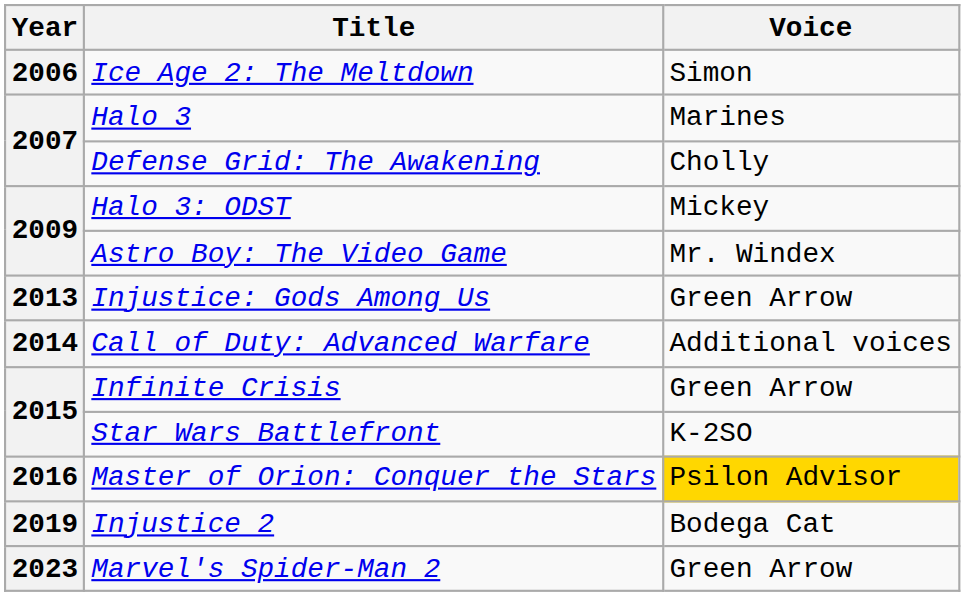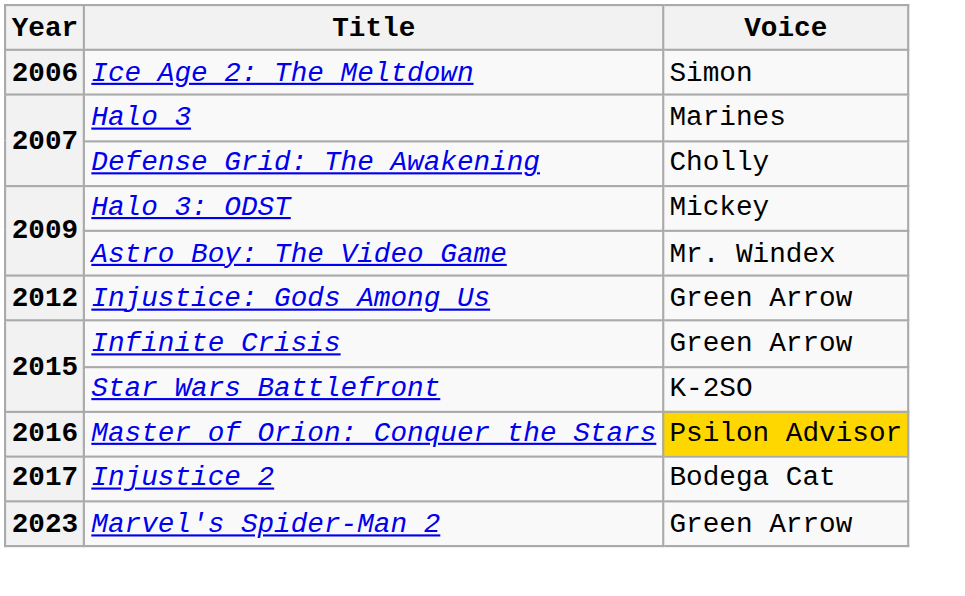 <table class="wikitable plainrowheaders sortable">
 <tr>
 <th scope="col">Year</th>
 <th scope="col">Title</th>
 <th scope="col">Voice</th>
 </tr>
 <tr>
 <th scope="row">2006</th>
 <td><em><a href='#'>Ice Age 2: The Meltdown</a></em></td>
 <td>Simon</td>
 </tr>
 <tr>
 <th scope="row" rowspan="2">2007</th>
 <td><em><a href='#'>Halo 3</a></em></td>
 <td>Marines</td>
 </tr>
 <tr>
 <td><em><a href='#'>Defense Grid: The Awakening</a></em></td>
 <td>Cholly</td>
 </tr>
 <tr>
 <th scope="row" rowspan="2">2009</th>
 <td><em><a href='#'>Halo 3: ODST</a></em></td>
 <td>Mickey</td>
 </tr>
 <tr>
 <td><em><a href='#'>Astro Boy: The Video Game</a></em></td>
 <td>Mr. Windex</td>
 </tr>
 <tr>
-<th scope="row">2013</th>
+<th scope="row">2012</th>
 <td><em><a href='#'>Injustice: Gods Among Us</a></em></td>
 <td>Green Arrow</td>
-</tr>
-<tr>
-<th scope="row">2014</th>
-<td><em><a href='#'>Call of Duty: Advanced Warfare</a></em></td>
-<td>Additional voices</td>
 </tr>
 <tr>
 <th scope="row" rowspan="2">2015</th>
 <td><em><a href='#'>Infinite Crisis</a></em></td>
 <td>Green Arrow</td>
 </tr>
 <tr>
 <td><em><a href='#'>Star Wars Battlefront</a></em></td>
 <td>K-2SO</td>
 </tr>
 <tr>
 <th scope="row">2016</th>
 <td><em><a href='#'>Master of Orion: Conquer the Stars</a></em></td>
 <td style="background: gold;">Psilon Advisor</td>
 </tr>
 <tr>
-<th scope="row">2019</th>
+<th scope="row">2017</th>
 <td><em><a href='#'>Injustice 2</a></em></td>
 <td>Bodega Cat</td>
 </tr>
 <tr>
 <th scope="row">2023</th>
 <td><em><a href='#'>Marvel's Spider-Man 2</a></em></td>
 <td>Green Arrow</td>
 </tr>
 </table>
